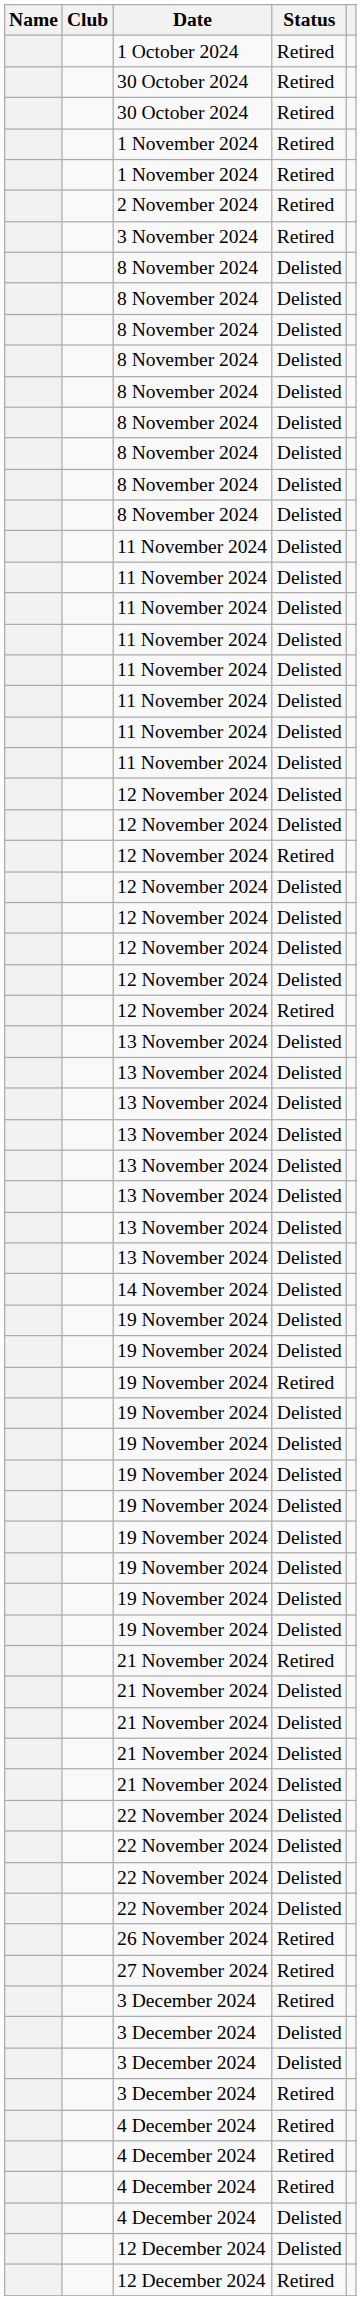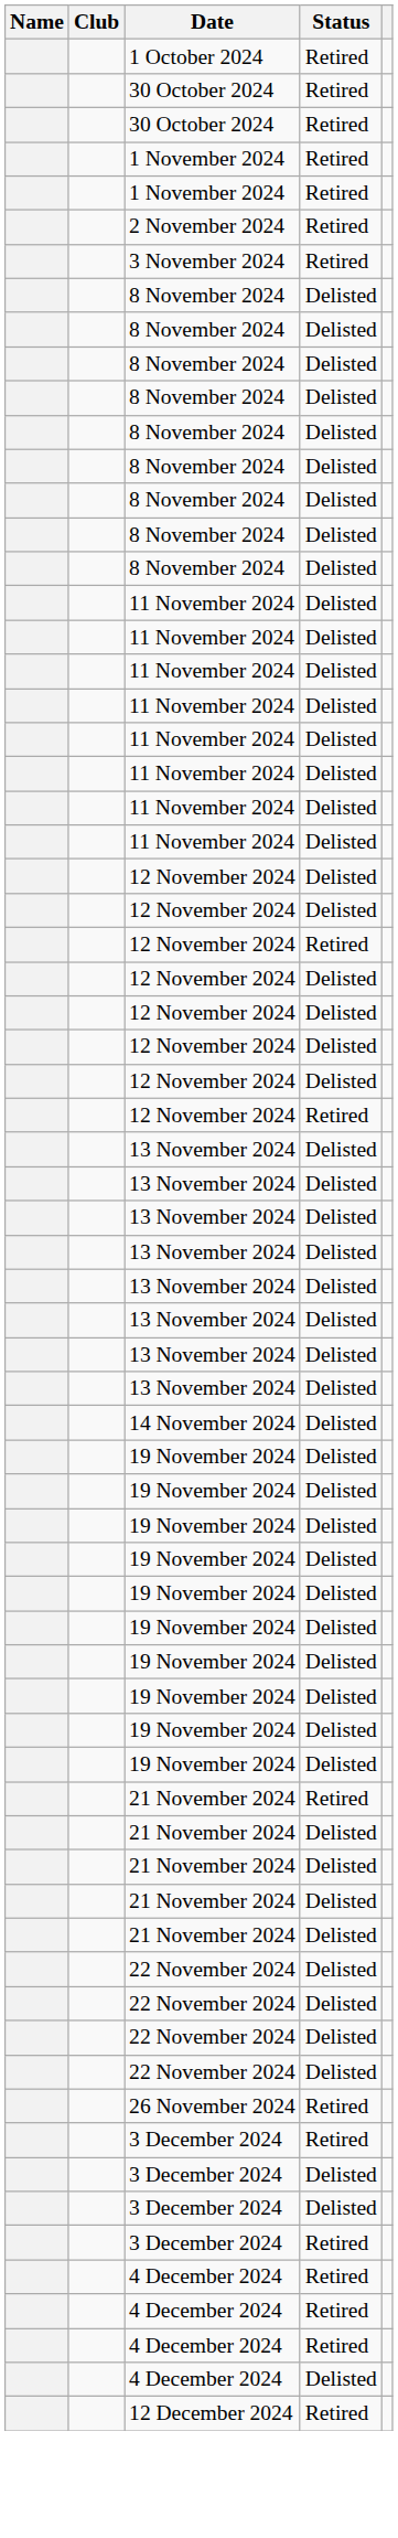 <table class="wikitable sortable plainrowheaders">
 <tr>
 <th>Name</th>
 <th>Club</th>
 <th>Date</th>
 <th>Status</th>
 <th class=unsortable></th>
 </tr>
 <tr>
 <th scope=row></th>
 <td></td>
 <td>1 October 2024</td>
 <td>Retired</td>
 <td align=center></td>
 </tr>
 <tr>
 <th scope=row></th>
 <td></td>
 <td>30 October 2024</td>
 <td>Retired</td>
 <td align=center></td>
 </tr>
 <tr>
 <th scope=row></th>
 <td></td>
 <td>30 October 2024</td>
 <td>Retired</td>
 <td align=center></td>
 </tr>
 <tr>
 <th scope=row></th>
 <td></td>
 <td>1 November 2024</td>
 <td>Retired</td>
 <td align=center></td>
 </tr>
 <tr>
 <th scope=row></th>
 <td></td>
 <td>1 November 2024</td>
 <td>Retired</td>
 <td align=center></td>
 </tr>
 <tr>
 <th scope=row></th>
 <td></td>
 <td>2 November 2024</td>
 <td>Retired</td>
 <td align=center></td>
 </tr>
 <tr>
 <th scope=row></th>
 <td></td>
 <td>3 November 2024</td>
 <td>Retired</td>
 <td align=center></td>
 </tr>
 <tr>
 <th scope=row></th>
 <td></td>
 <td>8 November 2024</td>
 <td>Delisted</td>
 <td align=center></td>
 </tr>
 <tr>
 <th scope=row></th>
 <td></td>
 <td>8 November 2024</td>
 <td>Delisted</td>
 <td align=center></td>
 </tr>
 <tr>
 <th scope=row></th>
 <td></td>
 <td>8 November 2024</td>
 <td>Delisted</td>
 <td align=center></td>
 </tr>
 <tr>
 <th scope=row></th>
 <td></td>
 <td>8 November 2024</td>
 <td>Delisted</td>
 <td align=center></td>
 </tr>
 <tr>
 <th scope=row></th>
 <td></td>
 <td>8 November 2024</td>
 <td>Delisted</td>
 <td align=center></td>
 </tr>
 <tr>
 <th scope=row></th>
 <td></td>
 <td>8 November 2024</td>
 <td>Delisted</td>
 <td align=center></td>
 </tr>
 <tr>
 <th scope=row></th>
 <td></td>
 <td>8 November 2024</td>
 <td>Delisted</td>
 <td align=center></td>
 </tr>
 <tr>
 <th scope=row></th>
 <td></td>
 <td>8 November 2024</td>
 <td>Delisted</td>
 <td align=center></td>
 </tr>
 <tr>
 <th scope=row></th>
 <td></td>
 <td>8 November 2024</td>
 <td>Delisted</td>
 <td align=center></td>
 </tr>
 <tr>
 <th scope=row></th>
 <td></td>
 <td>11 November 2024</td>
 <td>Delisted</td>
 <td align=center></td>
 </tr>
 <tr>
 <th scope=row></th>
 <td></td>
 <td>11 November 2024</td>
 <td>Delisted</td>
 <td align=center></td>
 </tr>
 <tr>
 <th scope=row></th>
 <td></td>
 <td>11 November 2024</td>
 <td>Delisted</td>
 <td align=center></td>
 </tr>
 <tr>
 <th scope=row></th>
 <td></td>
 <td>11 November 2024</td>
 <td>Delisted</td>
 <td align=center></td>
 </tr>
 <tr>
 <th scope=row></th>
 <td></td>
 <td>11 November 2024</td>
 <td>Delisted</td>
 <td align=center></td>
 </tr>
 <tr>
 <th scope=row></th>
 <td></td>
 <td>11 November 2024</td>
 <td>Delisted</td>
 <td align=center></td>
 </tr>
 <tr>
 <th scope=row></th>
 <td></td>
 <td>11 November 2024</td>
 <td>Delisted</td>
 <td align=center></td>
 </tr>
 <tr>
 <th scope=row></th>
 <td></td>
 <td>11 November 2024</td>
 <td>Delisted</td>
 <td align=center></td>
 </tr>
 <tr>
 <th scope=row></th>
 <td></td>
 <td>12 November 2024</td>
 <td>Delisted</td>
 <td align=center></td>
 </tr>
 <tr>
 <th scope=row></th>
 <td></td>
 <td>12 November 2024</td>
 <td>Delisted</td>
 <td align=center></td>
 </tr>
 <tr>
 <th scope=row></th>
 <td></td>
 <td>12 November 2024</td>
 <td>Retired</td>
 <td align=center></td>
 </tr>
 <tr>
 <th scope=row></th>
 <td></td>
 <td>12 November 2024</td>
 <td>Delisted</td>
 <td align=center></td>
 </tr>
 <tr>
 <th scope=row></th>
 <td></td>
 <td>12 November 2024</td>
 <td>Delisted</td>
 <td align=center></td>
 </tr>
 <tr>
 <th scope=row></th>
 <td></td>
 <td>12 November 2024</td>
 <td>Delisted</td>
 <td align=center></td>
 </tr>
 <tr>
 <th scope=row></th>
 <td></td>
 <td>12 November 2024</td>
 <td>Delisted</td>
 <td align=center></td>
 </tr>
 <tr>
 <th scope=row></th>
 <td></td>
 <td>12 November 2024</td>
 <td>Retired</td>
 <td align=center></td>
 </tr>
 <tr>
 <th scope=row></th>
 <td></td>
 <td>13 November 2024</td>
 <td>Delisted</td>
 <td align=center></td>
 </tr>
 <tr>
 <th scope=row></th>
 <td></td>
 <td>13 November 2024</td>
 <td>Delisted</td>
 <td align=center></td>
 </tr>
 <tr>
 <th scope=row></th>
 <td></td>
 <td>13 November 2024</td>
 <td>Delisted</td>
 <td align=center></td>
 </tr>
 <tr>
 <th scope=row></th>
 <td></td>
 <td>13 November 2024</td>
 <td>Delisted</td>
 <td align=center></td>
 </tr>
 <tr>
 <th scope=row></th>
 <td></td>
 <td>13 November 2024</td>
 <td>Delisted</td>
 <td align=center></td>
 </tr>
 <tr>
 <th scope=row></th>
 <td></td>
 <td>13 November 2024</td>
 <td>Delisted</td>
 <td align=center></td>
 </tr>
 <tr>
 <th scope=row></th>
 <td></td>
 <td>13 November 2024</td>
 <td>Delisted</td>
 <td align=center></td>
 </tr>
 <tr>
 <th scope=row></th>
 <td></td>
 <td>13 November 2024</td>
 <td>Delisted</td>
 <td align=center></td>
 </tr>
 <tr>
 <th scope=row></th>
 <td></td>
 <td>14 November 2024</td>
 <td>Delisted</td>
 <td align=center></td>
 </tr>
 <tr>
 <th scope=row></th>
 <td></td>
 <td>19 November 2024</td>
 <td>Delisted</td>
 <td align=center></td>
 </tr>
 <tr>
 <th scope=row></th>
 <td></td>
 <td>19 November 2024</td>
 <td>Delisted</td>
 <td align=center></td>
 </tr>
 <tr>
 <th scope=row></th>
 <td></td>
 <td>19 November 2024</td>
-<td>Retired</td>
-<td align=center></td>
-</tr>
-<tr>
-<th scope=row></th>
-<td></td>
-<td>19 November 2024</td>
 <td>Delisted</td>
 <td align=center></td>
 </tr>
 <tr>
 <th scope=row></th>
 <td></td>
 <td>19 November 2024</td>
 <td>Delisted</td>
 <td align=center></td>
 </tr>
 <tr>
 <th scope=row></th>
 <td></td>
 <td>19 November 2024</td>
 <td>Delisted</td>
 <td align=center></td>
 </tr>
 <tr>
 <th scope=row></th>
 <td></td>
 <td>19 November 2024</td>
 <td>Delisted</td>
 <td align=center></td>
 </tr>
 <tr>
 <th scope=row></th>
 <td></td>
 <td>19 November 2024</td>
 <td>Delisted</td>
 <td align=center></td>
 </tr>
 <tr>
 <th scope=row></th>
 <td></td>
 <td>19 November 2024</td>
 <td>Delisted</td>
 <td align=center></td>
 </tr>
 <tr>
 <th scope=row></th>
 <td></td>
 <td>19 November 2024</td>
 <td>Delisted</td>
 <td align=center></td>
 </tr>
 <tr>
 <th scope=row></th>
 <td></td>
 <td>19 November 2024</td>
 <td>Delisted</td>
 <td align=center></td>
 </tr>
 <tr>
 <th scope=row></th>
 <td></td>
 <td>21 November 2024</td>
 <td>Retired</td>
 <td align=center></td>
 </tr>
 <tr>
 <th scope=row></th>
 <td></td>
 <td>21 November 2024</td>
 <td>Delisted</td>
 <td align=center></td>
 </tr>
 <tr>
 <th scope=row></th>
 <td></td>
 <td>21 November 2024</td>
 <td>Delisted</td>
 <td align=center></td>
 </tr>
 <tr>
 <th scope=row></th>
 <td></td>
 <td>21 November 2024</td>
 <td>Delisted</td>
 <td align=center></td>
 </tr>
 <tr>
 <th scope=row></th>
 <td></td>
 <td>21 November 2024</td>
 <td>Delisted</td>
 <td align=center></td>
 </tr>
 <tr>
 <th scope=row></th>
 <td></td>
 <td>22 November 2024</td>
 <td>Delisted</td>
 <td align=center></td>
 </tr>
 <tr>
 <th scope=row></th>
 <td></td>
 <td>22 November 2024</td>
 <td>Delisted</td>
 <td align=center></td>
 </tr>
 <tr>
 <th scope=row></th>
 <td></td>
 <td>22 November 2024</td>
 <td>Delisted</td>
 <td align=center></td>
 </tr>
 <tr>
 <th scope=row></th>
 <td></td>
 <td>22 November 2024</td>
 <td>Delisted</td>
 <td align=center></td>
 </tr>
 <tr>
 <th scope=row></th>
 <td></td>
 <td>26 November 2024</td>
 <td>Retired</td>
 <td align=center></td>
 </tr>
 <tr>
 <th scope=row></th>
 <td></td>
-<td>27 November 2024</td>
-<td>Retired</td>
-<td align=center></td>
-</tr>
-<tr>
-<th scope=row></th>
-<td></td>
 <td>3 December 2024</td>
 <td>Retired</td>
 <td align=center></td>
 </tr>
 <tr>
 <th scope=row></th>
 <td></td>
 <td>3 December 2024</td>
 <td>Delisted</td>
 <td align=center></td>
 </tr>
 <tr>
 <th scope=row></th>
 <td></td>
 <td>3 December 2024</td>
 <td>Delisted</td>
 <td align=center></td>
 </tr>
 <tr>
 <th scope=row></th>
 <td></td>
 <td>3 December 2024</td>
 <td>Retired</td>
 <td align=center></td>
 </tr>
 <tr>
 <th scope=row></th>
 <td></td>
 <td>4 December 2024</td>
 <td>Retired</td>
 <td align=center></td>
 </tr>
 <tr>
 <th scope=row></th>
 <td></td>
 <td>4 December 2024</td>
 <td>Retired</td>
 <td align=center></td>
 </tr>
 <tr>
 <th scope=row></th>
 <td></td>
 <td>4 December 2024</td>
 <td>Retired</td>
 <td align=center></td>
 </tr>
 <tr>
 <th scope=row></th>
 <td></td>
 <td>4 December 2024</td>
 <td>Delisted</td>
 <td align=center></td>
 </tr>
 <tr>
 <th scope=row></th>
 <td></td>
 <td>12 December 2024</td>
-<td>Delisted</td>
-<td align-center></td>
-</tr>
-<tr>
-<th scope=row></th>
-<td></td>
-<td>12 December 2024</td>
 <td>Retired</td>
 <td align=center></td>
 </tr>
 </table>
